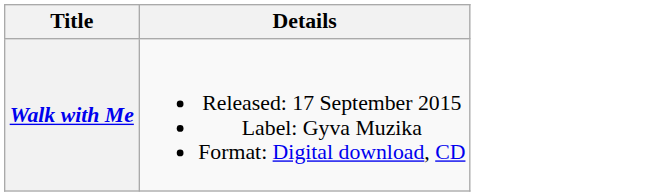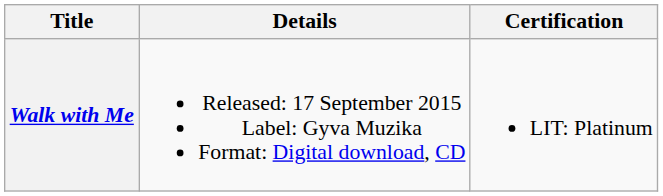 <table class="wikitable plainrowheaders" style="text-align:center;">
 <tr>
 <th scope="col" rowspan="1">Title</th>
 <th scope="col" rowspan="1">Details</th>
+<th scope="col" rowspan="1">Certification</th>
 </tr>
 <tr>
 <th scope="row"><em><a href='#'>Walk with Me</a></em></th>
 <td><br><ul><li>Released: 17 September 2015</li><li>Label: Gyva Muzika</li><li>Format: <a href='#'>Digital download</a>, <a href='#'>CD</a></li></ul></td>
+<td><br><ul><li>LIT: Platinum</li></ul></td>
 </tr>
 </table>
